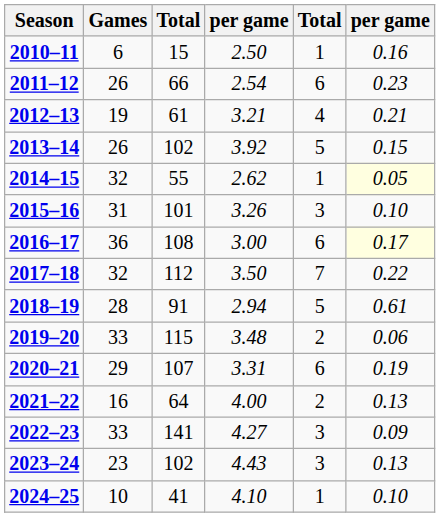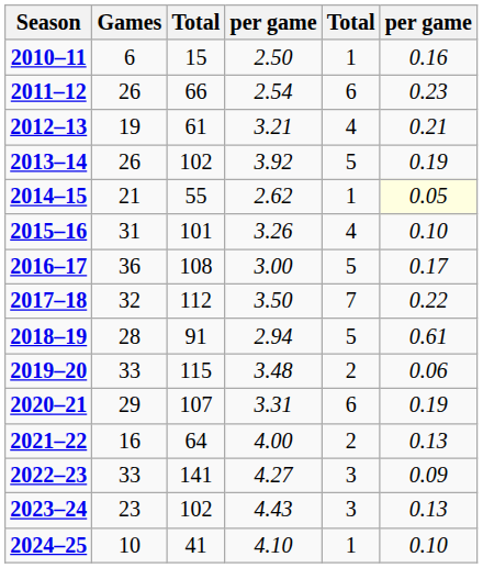 <table class="wikitable" style="text-align:center">
 <tr>
 <th>Season</th>
 <th>Games</th>
 <th>Total </th>
 <th> per game</th>
 <th>Total </th>
 <th> per game</th>
 </tr>
 <tr>
 <td><strong><a href='#'>2010–11</a></strong></td>
 <td>6</td>
 <td>15</td>
 <td><em>2.50</em></td>
 <td>1</td>
 <td><em>0.16</em></td>
 </tr>
 <tr>
 <td><strong><a href='#'>2011–12</a></strong></td>
 <td>26</td>
 <td>66</td>
 <td><em>2.54</em></td>
 <td>6</td>
 <td><em>0.23</em></td>
 </tr>
 <tr>
 <td><strong><a href='#'>2012–13</a></strong></td>
 <td>19</td>
 <td>61</td>
 <td><em>3.21</em></td>
 <td>4</td>
 <td><em>0.21</em></td>
 </tr>
 <tr>
 <td><strong><a href='#'>2013–14</a></strong></td>
 <td>26</td>
 <td>102</td>
 <td><em>3.92</em></td>
 <td>5</td>
-<td><em>0.15</em></td>
+<td><em>0.19</em></td>
 </tr>
 <tr>
 <td><strong><a href='#'>2014–15</a></strong></td>
-<td>32</td>
+<td>21</td>
 <td>55</td>
 <td><em>2.62</em></td>
 <td>1</td>
 <td style="background: lightyellow;"><em>0.05</em></td>
 </tr>
 <tr>
 <td><strong><a href='#'>2015–16</a></strong></td>
 <td>31</td>
 <td>101</td>
 <td><em>3.26</em></td>
-<td>3</td>
+<td>4</td>
 <td><em>0.10</em></td>
 </tr>
 <tr>
 <td><strong><a href='#'>2016–17</a></strong></td>
 <td>36</td>
 <td>108</td>
 <td><em>3.00</em></td>
-<td>6</td>
-<td style="background: lightyellow;"><em>0.17</em></td>
+<td>5</td>
+<td><em>0.17</em></td>
 </tr>
 <tr>
 <td><strong><a href='#'>2017–18</a></strong></td>
 <td>32</td>
 <td>112</td>
 <td><em>3.50</em></td>
 <td>7</td>
 <td><em>0.22</em></td>
 </tr>
 <tr>
 <td><strong><a href='#'>2018–19</a></strong></td>
 <td>28</td>
 <td>91</td>
 <td><em>2.94</em></td>
 <td>5</td>
 <td><em>0.61</em></td>
 </tr>
 <tr>
 <td><strong><a href='#'>2019–20</a></strong></td>
 <td>33</td>
 <td>115</td>
 <td><em>3.48</em></td>
 <td>2</td>
 <td><em>0.06</em></td>
 </tr>
 <tr>
 <td><strong><a href='#'>2020–21</a></strong></td>
 <td>29</td>
 <td>107</td>
 <td><em>3.31</em></td>
 <td>6</td>
 <td><em>0.19</em></td>
 </tr>
 <tr>
 <td><a href='#'><strong>2021–22</strong></a></td>
 <td>16</td>
 <td>64</td>
 <td><em>4.00</em></td>
 <td>2</td>
 <td><em>0.13</em></td>
 </tr>
 <tr>
 <td><strong><a href='#'>2022–23</a></strong></td>
 <td>33</td>
 <td>141</td>
 <td><em>4.27</em></td>
 <td>3</td>
 <td><em>0.09</em></td>
 </tr>
 <tr>
 <td><strong><a href='#'>2023–24</a></strong></td>
 <td>23</td>
 <td>102</td>
 <td><em>4.43</em></td>
 <td>3</td>
 <td><em>0.13</em></td>
 </tr>
 <tr>
 <td><a href='#'><strong>2024–25</strong></a></td>
 <td>10</td>
 <td>41</td>
 <td><em>4.10</em></td>
 <td>1</td>
 <td><em>0.10</em></td>
 </tr>
 </table>
